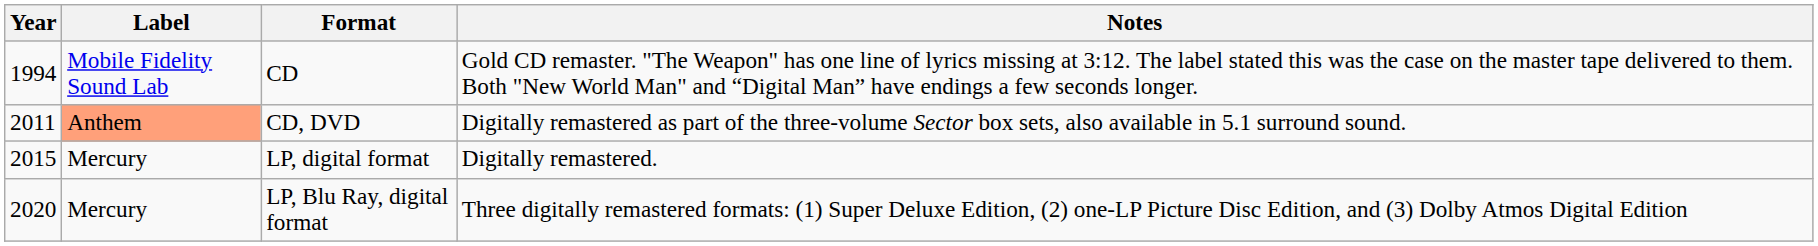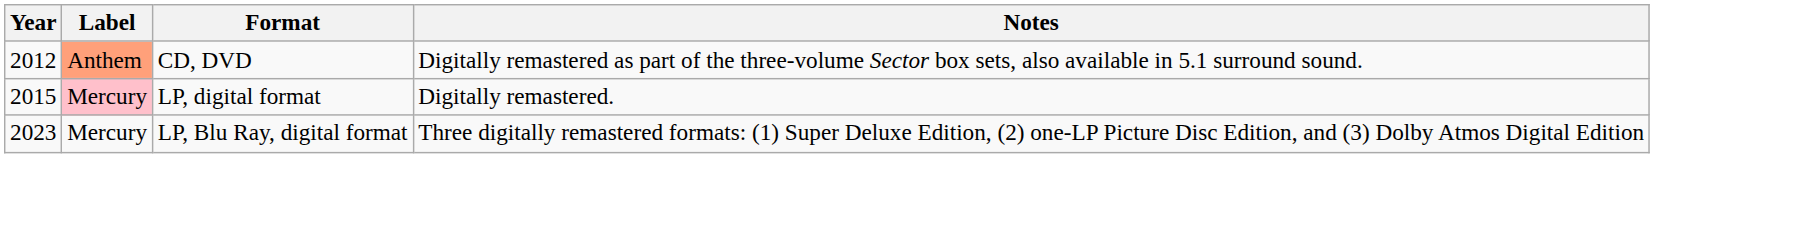 <table class="wikitable">
 <tr>
 <th>Year</th>
 <th>Label</th>
 <th>Format</th>
 <th>Notes</th>
 </tr>
 <tr>
-<td>1994</td>
-<td><a href='#'>Mobile Fidelity Sound Lab</a></td>
-<td>CD</td>
-<td>Gold CD remaster. "The Weapon" has one line of lyrics missing at 3:12. The label stated this was the case on the master tape delivered to them. Both "New World Man" and “Digital Man” have endings a few seconds longer.</td>
-</tr>
-<tr>
-<td>2011</td>
+<td>2012</td>
 <td style="background: lightsalmon;">Anthem</td>
 <td>CD, DVD</td>
 <td>Digitally remastered as part of the three-volume <em>Sector</em> box sets, also available in 5.1 surround sound.</td>
 </tr>
 <tr>
 <td>2015</td>
-<td>Mercury</td>
+<td style="background: pink;">Mercury</td>
 <td>LP, digital format</td>
 <td>Digitally remastered.</td>
 </tr>
 <tr>
-<td>2020</td>
+<td>2023</td>
 <td>Mercury</td>
 <td>LP, Blu Ray, digital format</td>
 <td>Three digitally remastered formats: (1) Super Deluxe Edition, (2) one-LP Picture Disc Edition, and (3) Dolby Atmos Digital Edition</td>
 </tr>
 </table>
